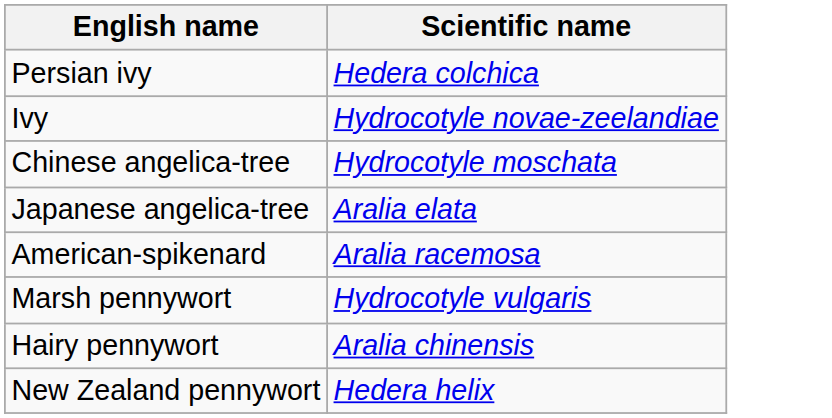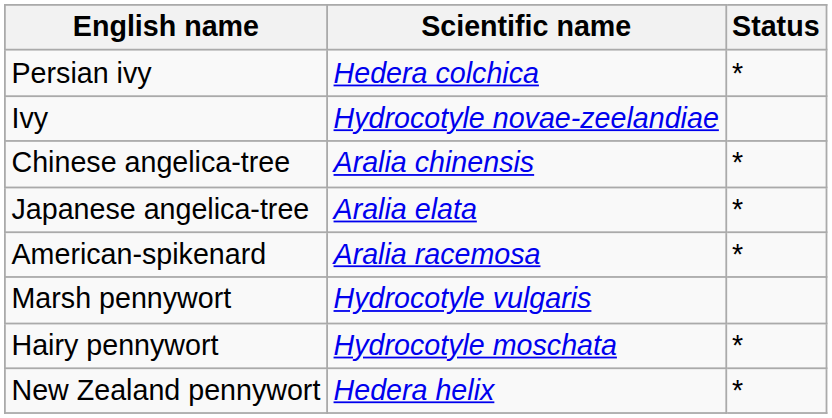 <table class="wikitable" |>
 <tr>
 <th>English name</th>
 <th>Scientific name</th>
+<th>Status</th>
 </tr>
 <tr>
 <td>Persian ivy</td>
 <td><em><a href='#'>Hedera colchica</a></em></td>
+<td>*</td>
 </tr>
 <tr>
 <td>Ivy</td>
 <td><em><a href='#'>Hydrocotyle novae-zeelandiae</a></em></td>
+<td></td>
 </tr>
 <tr>
 <td>Chinese angelica-tree</td>
-<td><em><a href='#'>Hydrocotyle moschata</a></em></td>
+<td><em><a href='#'>Aralia chinensis</a></em></td>
+<td>*</td>
 </tr>
 <tr>
 <td>Japanese angelica-tree</td>
 <td><em><a href='#'>Aralia elata</a></em></td>
+<td>*</td>
 </tr>
 <tr>
 <td>American-spikenard</td>
 <td><em><a href='#'>Aralia racemosa</a></em></td>
+<td>*</td>
 </tr>
 <tr>
 <td>Marsh pennywort</td>
 <td><em><a href='#'>Hydrocotyle vulgaris</a></em></td>
+<td></td>
 </tr>
 <tr>
 <td>Hairy pennywort</td>
-<td><em><a href='#'>Aralia chinensis</a></em></td>
+<td><em><a href='#'>Hydrocotyle moschata</a></em></td>
+<td>*</td>
 </tr>
 <tr>
 <td>New Zealand pennywort</td>
 <td><em><a href='#'>Hedera helix</a></em></td>
+<td>*</td>
 </tr>
 </table>
